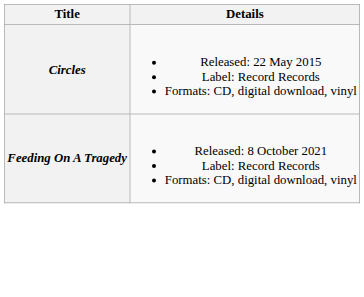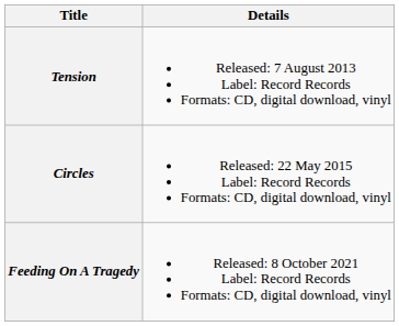 <table class="wikitable plainrowheaders" style="text-align: center;">
 <tr>
 <th scope="col">Title</th>
 <th scope="col">Details</th>
+</tr>
+<tr>
+<th scope="row"><em>Tension</em></th>
+<td><br><ul><li>Released: 7 August 2013</li><li>Label: Record Records</li><li>Formats: CD, digital download, vinyl</li></ul></td>
 </tr>
 <tr>
 <th scope="row"><em>Circles</em></th>
 <td><br><ul><li>Released: 22 May 2015</li><li>Label: Record Records</li><li>Formats: CD, digital download, vinyl</li></ul></td>
 </tr>
 <tr>
 <th scope="row"><em>Feeding On A Tragedy</em></th>
 <td><br><ul><li>Released: 8 October 2021</li><li>Label: Record Records</li><li>Formats: CD, digital download, vinyl</li></ul></td>
 </tr>
 </table>
